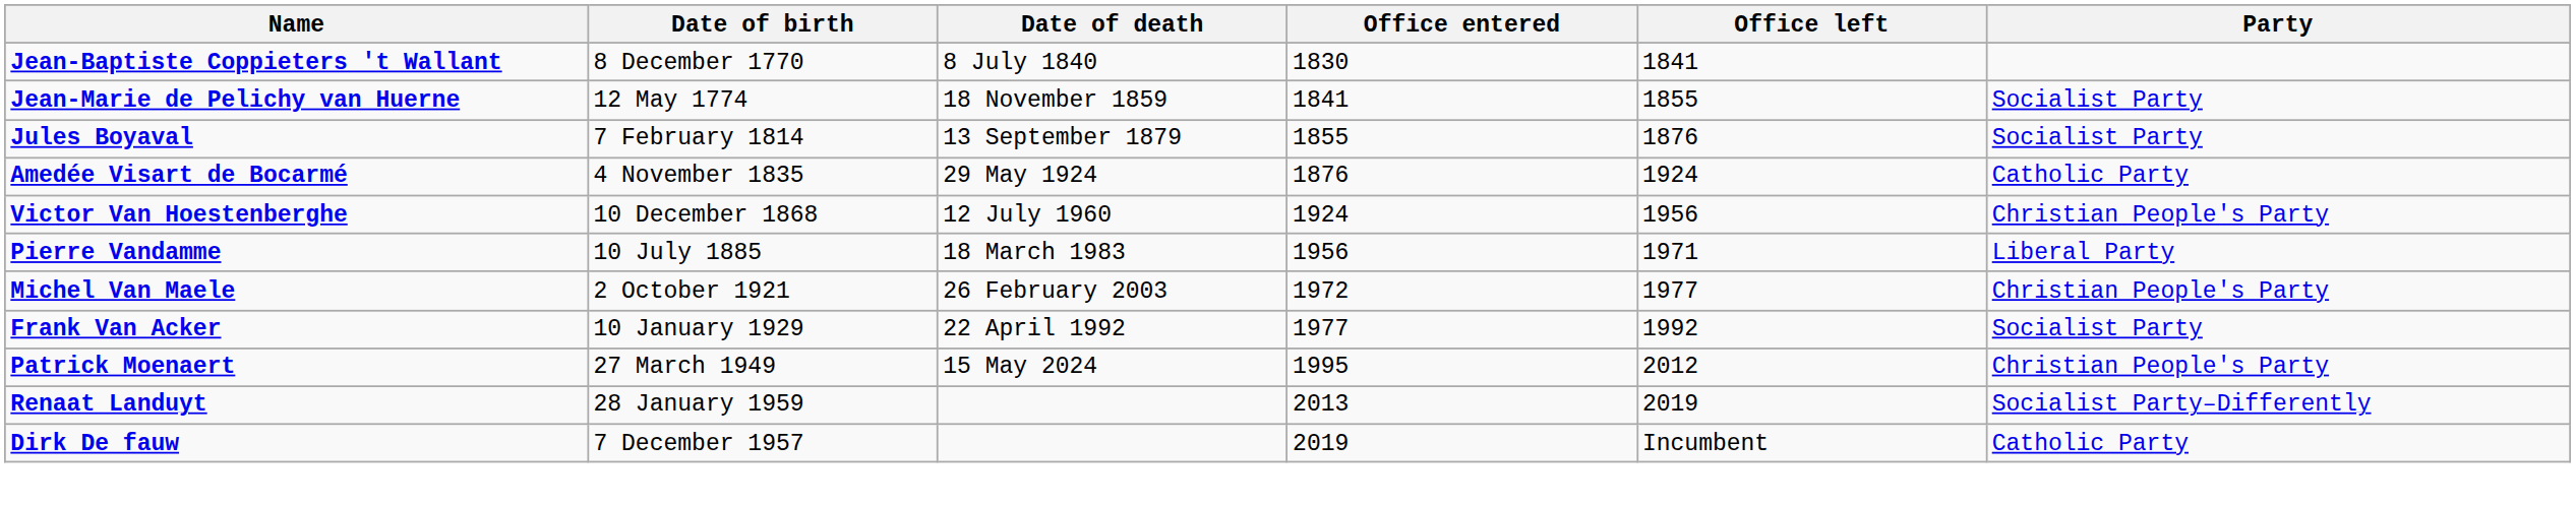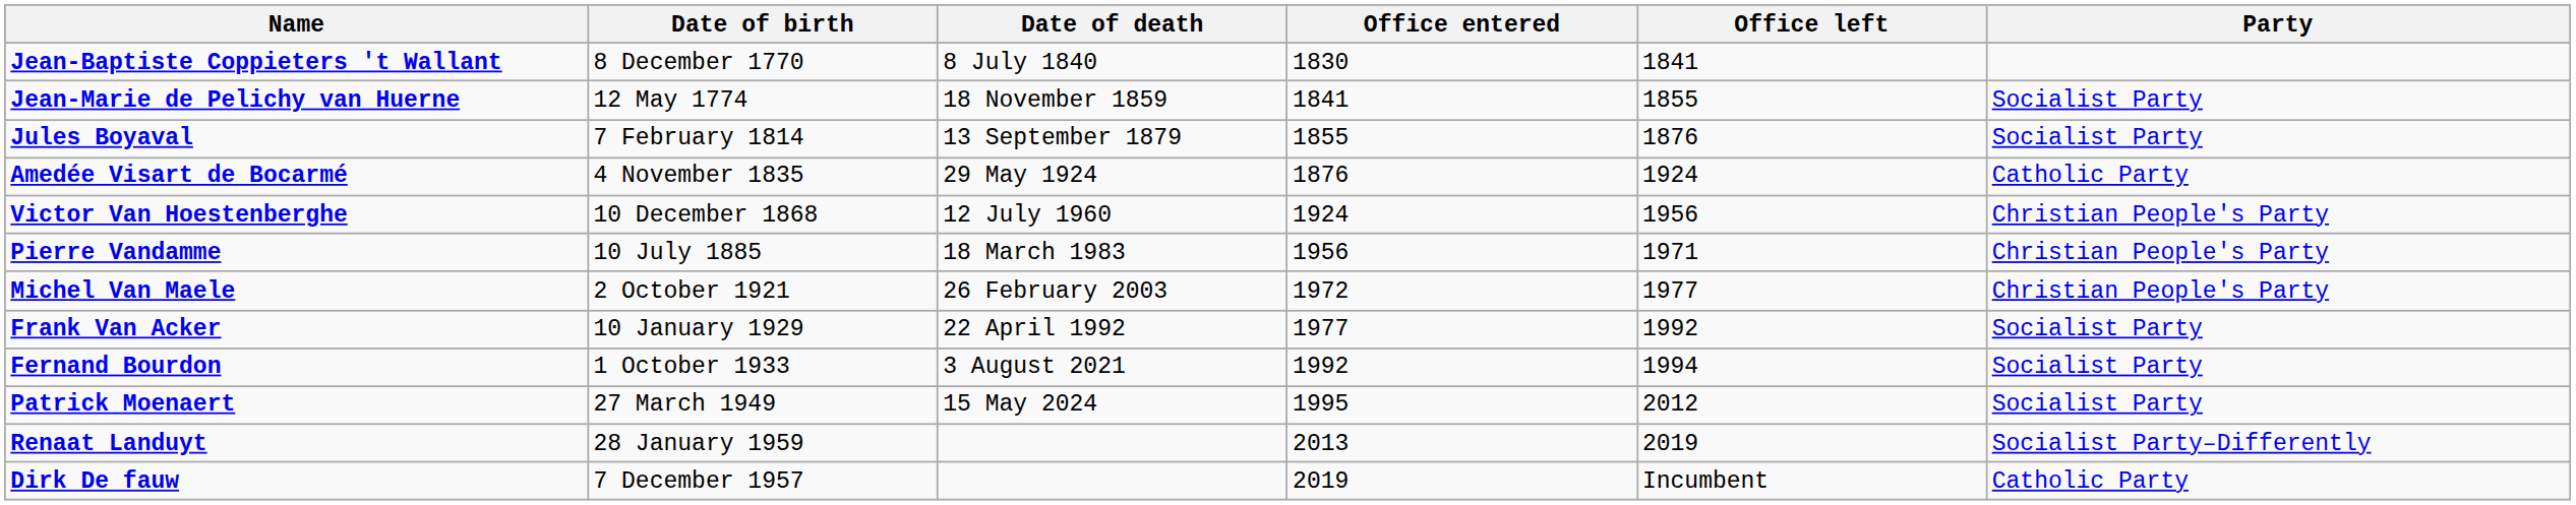 <table width=90% class="wikitable">
 <tr>
 <th width=10%>Name</th>
 <th width=6%>Date of birth</th>
 <th width=6%>Date of death</th>
 <th width=6%>Office entered</th>
 <th width=6%>Office left</th>
 <th width=10%>Party</th>
 </tr>
 <tr>
 <td><strong><a href='#'>Jean-Baptiste Coppieters 't Wallant</a></strong></td>
 <td>8 December 1770</td>
 <td>8 July 1840</td>
 <td>1830</td>
 <td>1841</td>
 <td></td>
 </tr>
 <tr>
 <td><strong><a href='#'>Jean-Marie de Pelichy van Huerne</a></strong></td>
 <td>12 May 1774</td>
 <td>18 November 1859</td>
 <td>1841</td>
 <td>1855</td>
 <td> <a href='#'>Socialist Party</a></td>
 </tr>
 <tr>
 <td><strong><a href='#'>Jules Boyaval</a></strong></td>
 <td>7 February 1814</td>
 <td>13 September 1879</td>
 <td>1855</td>
 <td>1876</td>
 <td> <a href='#'>Socialist Party</a></td>
 </tr>
 <tr>
 <td><strong><a href='#'>Amedée Visart de Bocarmé</a></strong></td>
 <td>4 November 1835</td>
 <td>29 May 1924</td>
 <td>1876</td>
 <td>1924</td>
 <td> <a href='#'>Catholic Party</a></td>
 </tr>
 <tr>
 <td><strong><a href='#'>Victor Van Hoestenberghe</a></strong></td>
 <td>10 December 1868</td>
 <td>12 July 1960</td>
 <td>1924</td>
 <td>1956</td>
 <td> <a href='#'>Christian People's Party</a></td>
 </tr>
 <tr>
 <td><strong><a href='#'>Pierre Vandamme</a></strong></td>
 <td>10 July 1885</td>
 <td>18 March 1983</td>
 <td>1956</td>
 <td>1971</td>
-<td> <a href='#'>Liberal Party</a></td>
+<td> <a href='#'>Christian People's Party</a></td>
 </tr>
 <tr>
 <td><strong><a href='#'>Michel Van Maele</a></strong></td>
 <td>2 October 1921</td>
 <td>26 February 2003</td>
 <td>1972</td>
 <td>1977</td>
 <td> <a href='#'>Christian People's Party</a></td>
 </tr>
 <tr>
 <td><strong><a href='#'>Frank Van Acker</a></strong></td>
 <td>10 January 1929</td>
 <td>22 April 1992</td>
 <td>1977</td>
 <td>1992</td>
 <td> <a href='#'>Socialist Party</a></td>
 </tr>
 <tr>
+<td><strong><a href='#'>Fernand Bourdon</a></strong></td>
+<td>1 October 1933</td>
+<td>3 August 2021</td>
+<td>1992</td>
+<td>1994</td>
+<td> <a href='#'>Socialist Party</a></td>
+</tr>
+<tr>
 <td><strong><a href='#'>Patrick Moenaert</a></strong></td>
 <td>27 March 1949</td>
 <td>15 May 2024</td>
 <td>1995</td>
 <td>2012</td>
-<td> <a href='#'>Christian People's Party</a></td>
+<td> <a href='#'>Socialist Party</a></td>
 </tr>
 <tr>
 <td><strong><a href='#'>Renaat Landuyt</a></strong></td>
 <td>28 January 1959</td>
 <td></td>
 <td>2013</td>
 <td>2019</td>
 <td> <a href='#'>Socialist Party–Differently</a></td>
 </tr>
 <tr>
 <td><strong><a href='#'>Dirk De fauw</a></strong></td>
 <td>7 December 1957</td>
 <td></td>
 <td>2019</td>
 <td>Incumbent</td>
 <td> <a href='#'>Catholic Party</a></td>
 </tr>
 </table>
